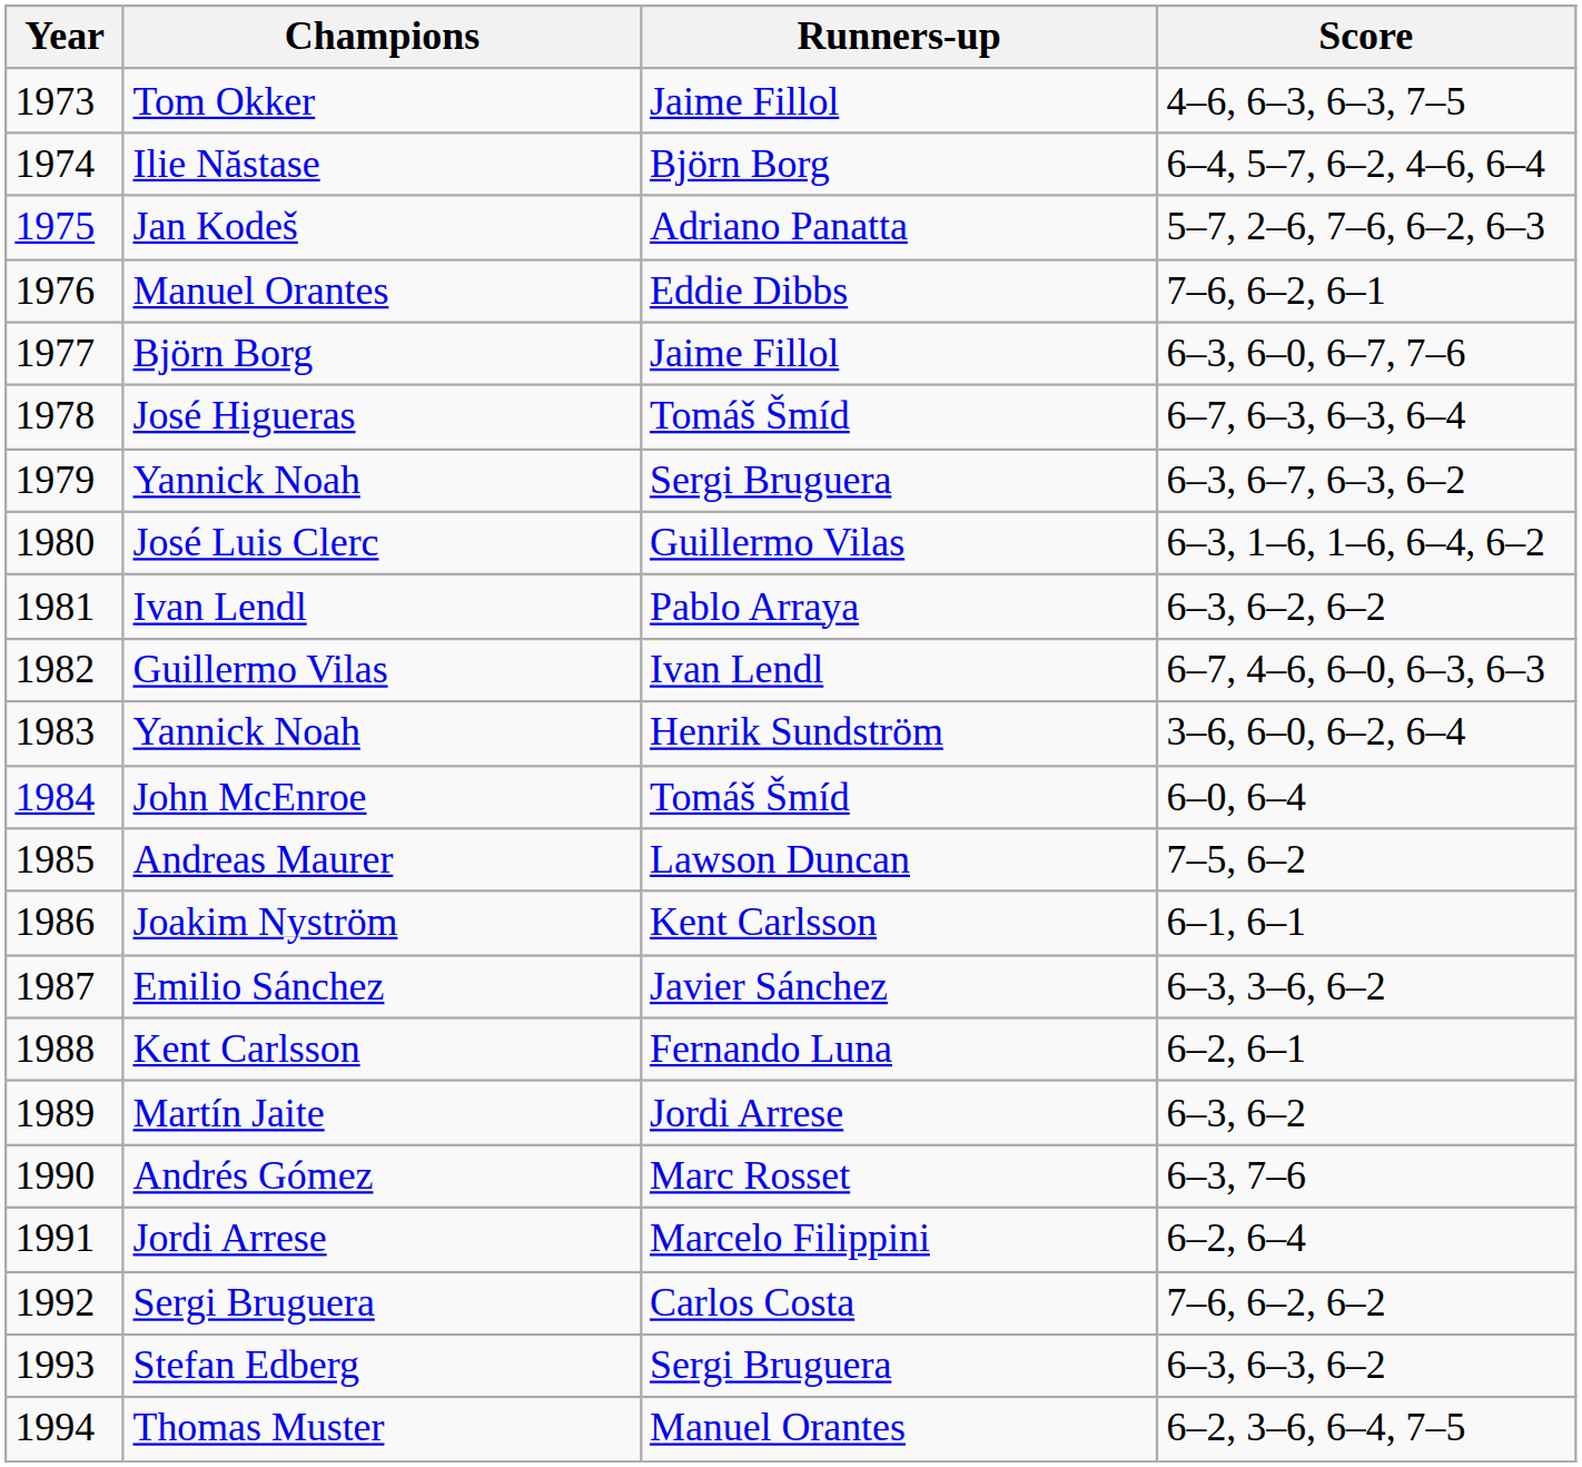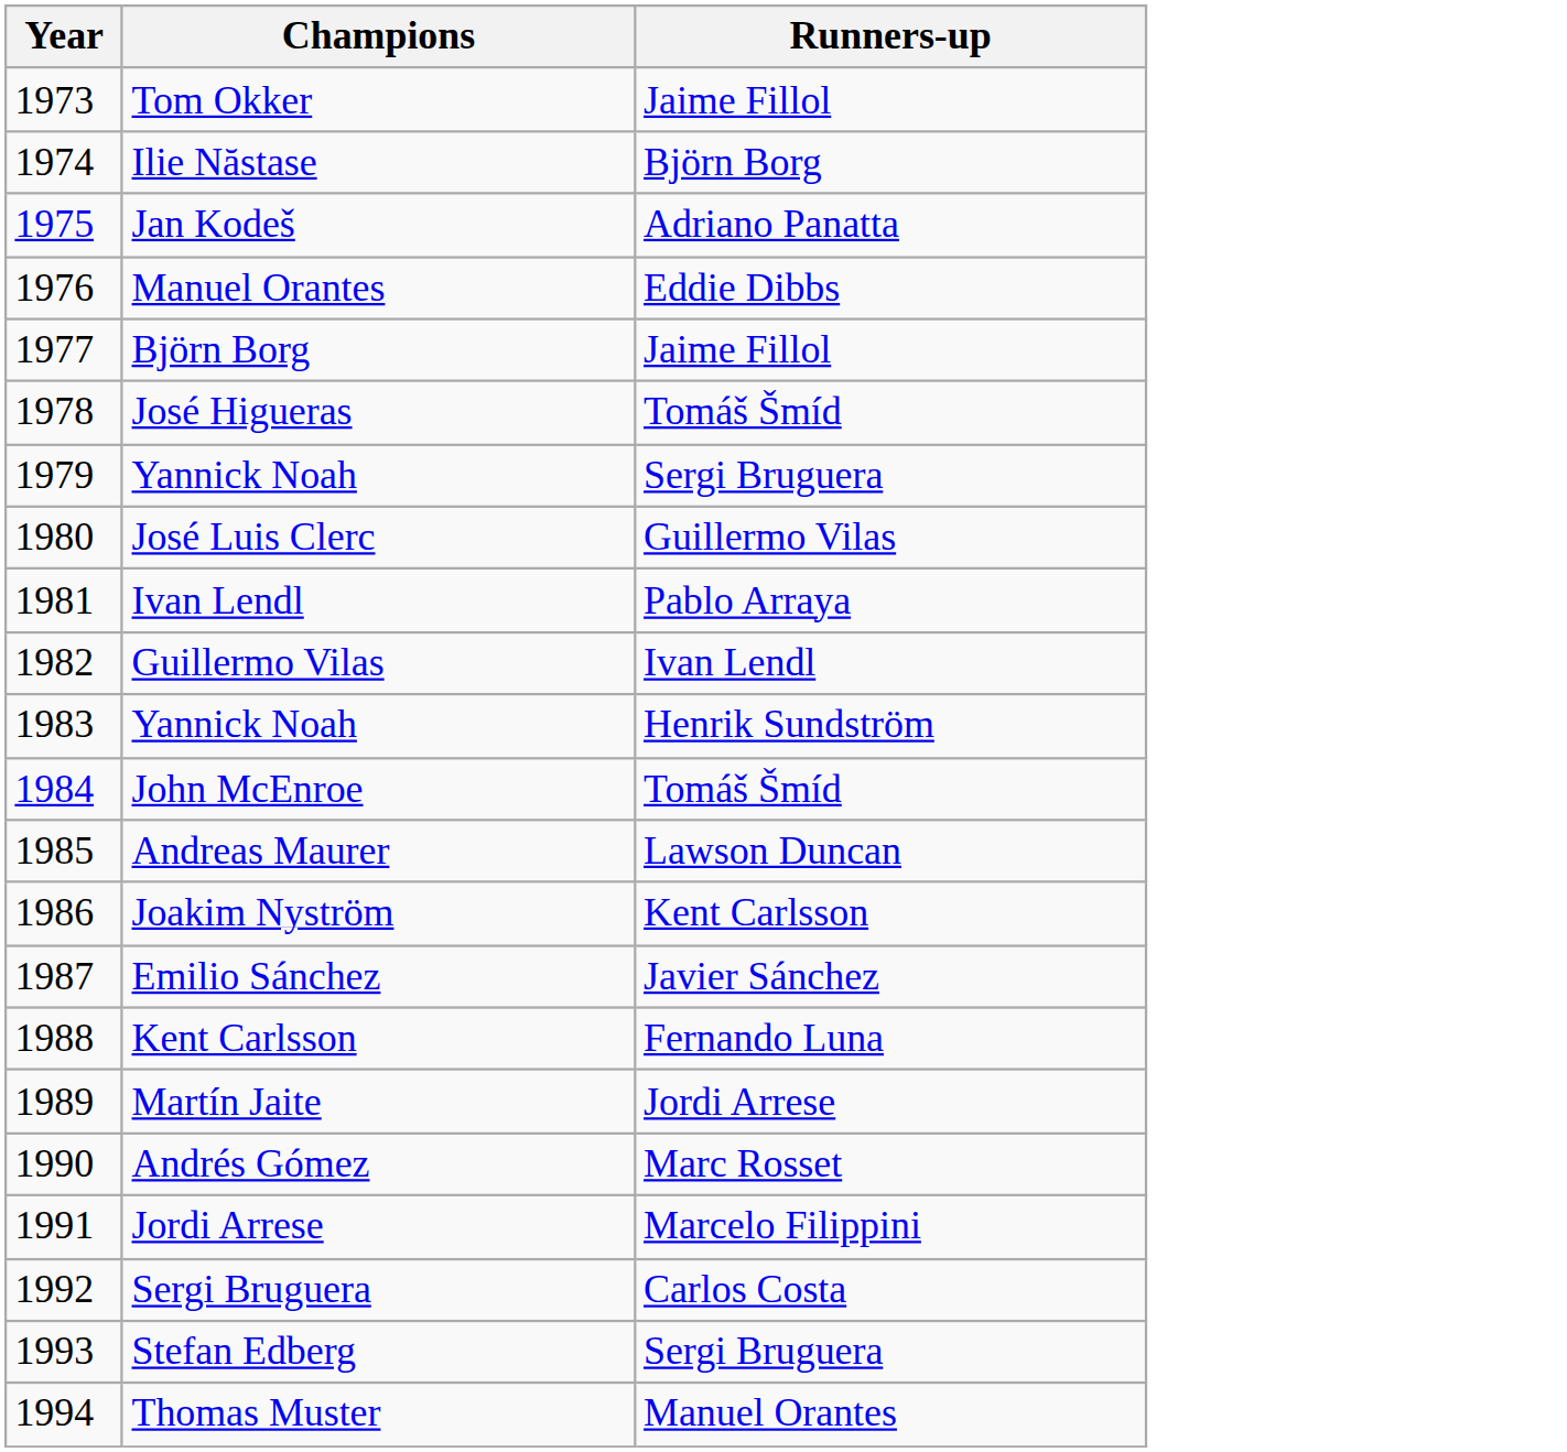 <table class="wikitable">
 <tr>
 <th style="width:40px">Year</th>
 <th style="width:200px">Champions</th>
 <th style="width:200px">Runners-up</th>
-<th style="width:160px">Score</th>
 </tr>
 <tr>
 <td>1973</td>
 <td> <a href='#'>Tom Okker</a></td>
 <td> <a href='#'>Jaime Fillol</a></td>
-<td>4–6, 6–3, 6–3, 7–5</td>
 </tr>
 <tr>
 <td>1974</td>
 <td> <a href='#'>Ilie Năstase</a></td>
 <td> <a href='#'>Björn Borg</a></td>
-<td>6–4, 5–7, 6–2, 4–6, 6–4</td>
 </tr>
 <tr>
 <td><a href='#'>1975</a></td>
 <td> <a href='#'>Jan Kodeš</a></td>
 <td> <a href='#'>Adriano Panatta</a></td>
-<td>5–7, 2–6, 7–6, 6–2, 6–3</td>
 </tr>
 <tr>
 <td>1976</td>
 <td> <a href='#'>Manuel Orantes</a></td>
 <td> <a href='#'>Eddie Dibbs</a></td>
-<td>7–6, 6–2, 6–1</td>
 </tr>
 <tr>
 <td>1977</td>
 <td> <a href='#'>Björn Borg</a></td>
 <td> <a href='#'>Jaime Fillol</a></td>
-<td>6–3, 6–0, 6–7, 7–6</td>
 </tr>
 <tr>
 <td>1978</td>
 <td> <a href='#'>José Higueras</a></td>
 <td> <a href='#'>Tomáš Šmíd</a></td>
-<td>6–7, 6–3, 6–3, 6–4</td>
 </tr>
 <tr>
 <td>1979</td>
 <td> <a href='#'>Yannick Noah</a></td>
 <td> <a href='#'>Sergi Bruguera</a></td>
-<td>6–3, 6–7, 6–3, 6–2</td>
 </tr>
 <tr>
 <td>1980</td>
 <td> <a href='#'>José Luis Clerc</a></td>
 <td> <a href='#'>Guillermo Vilas</a></td>
-<td>6–3, 1–6, 1–6, 6–4, 6–2</td>
 </tr>
 <tr>
 <td>1981</td>
 <td> <a href='#'>Ivan Lendl</a></td>
 <td> <a href='#'>Pablo Arraya</a></td>
-<td>6–3, 6–2, 6–2</td>
 </tr>
 <tr>
 <td>1982</td>
 <td> <a href='#'>Guillermo Vilas</a></td>
 <td> <a href='#'>Ivan Lendl</a></td>
-<td>6–7, 4–6, 6–0, 6–3, 6–3</td>
 </tr>
 <tr>
 <td>1983</td>
 <td> <a href='#'>Yannick Noah</a></td>
 <td> <a href='#'>Henrik Sundström</a></td>
-<td>3–6, 6–0, 6–2, 6–4</td>
 </tr>
 <tr>
 <td><a href='#'>1984</a></td>
 <td> <a href='#'>John McEnroe</a></td>
 <td> <a href='#'>Tomáš Šmíd</a></td>
-<td>6–0, 6–4</td>
 </tr>
 <tr>
 <td>1985</td>
 <td> <a href='#'>Andreas Maurer</a></td>
 <td> <a href='#'>Lawson Duncan</a></td>
-<td>7–5, 6–2</td>
 </tr>
 <tr>
 <td>1986</td>
 <td> <a href='#'>Joakim Nyström</a></td>
 <td> <a href='#'>Kent Carlsson</a></td>
-<td>6–1, 6–1</td>
 </tr>
 <tr>
 <td>1987</td>
 <td> <a href='#'>Emilio Sánchez</a></td>
 <td> <a href='#'>Javier Sánchez</a></td>
-<td>6–3, 3–6, 6–2</td>
 </tr>
 <tr>
 <td>1988</td>
 <td> <a href='#'>Kent Carlsson</a></td>
 <td> <a href='#'>Fernando Luna</a></td>
-<td>6–2, 6–1</td>
 </tr>
 <tr>
 <td>1989</td>
 <td> <a href='#'>Martín Jaite</a></td>
 <td> <a href='#'>Jordi Arrese</a></td>
-<td>6–3, 6–2</td>
 </tr>
 <tr>
 <td>1990</td>
 <td> <a href='#'>Andrés Gómez</a></td>
 <td> <a href='#'>Marc Rosset</a></td>
-<td>6–3, 7–6</td>
 </tr>
 <tr>
 <td>1991</td>
 <td> <a href='#'>Jordi Arrese</a></td>
 <td> <a href='#'>Marcelo Filippini</a></td>
-<td>6–2, 6–4</td>
 </tr>
 <tr>
 <td>1992</td>
 <td> <a href='#'>Sergi Bruguera</a></td>
 <td> <a href='#'>Carlos Costa</a></td>
-<td>7–6, 6–2, 6–2</td>
 </tr>
 <tr>
 <td>1993</td>
 <td> <a href='#'>Stefan Edberg</a></td>
 <td> <a href='#'>Sergi Bruguera</a></td>
-<td>6–3, 6–3, 6–2</td>
 </tr>
 <tr>
 <td>1994</td>
 <td> <a href='#'>Thomas Muster</a></td>
 <td> <a href='#'>Manuel Orantes</a></td>
-<td>6–2, 3–6, 6–4, 7–5</td>
 </tr>
 </table>
